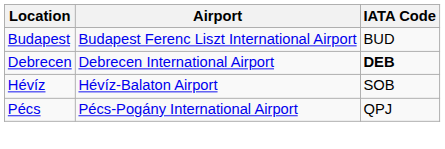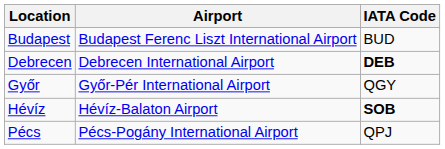 <table class="wikitable">
 <tr>
 <th>Location</th>
 <th>Airport</th>
 <th>IATA Code</th>
 </tr>
 <tr>
 <td><a href='#'>Budapest</a></td>
 <td><a href='#'>Budapest Ferenc Liszt International Airport</a></td>
 <td>BUD</td>
 </tr>
 <tr>
 <td><a href='#'>Debrecen</a></td>
 <td><a href='#'>Debrecen International Airport</a></td>
 <td><strong>DEB</strong></td>
 </tr>
 <tr>
+<td><a href='#'>Győr</a></td>
+<td><a href='#'>Győr-Pér International Airport</a></td>
+<td>QGY</td>
+</tr>
+<tr>
 <td><a href='#'>Hévíz</a></td>
 <td><a href='#'>Hévíz-Balaton Airport</a></td>
-<td>SOB</td>
+<td><strong>SOB</strong></td>
 </tr>
 <tr>
 <td><a href='#'>Pécs</a></td>
 <td><a href='#'>Pécs-Pogány International Airport</a></td>
 <td>QPJ</td>
 </tr>
 </table>
